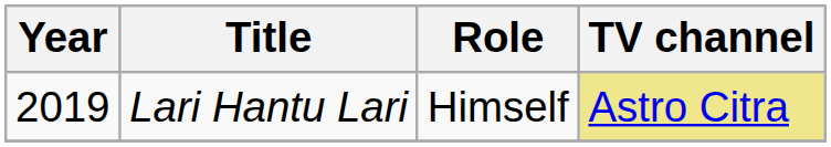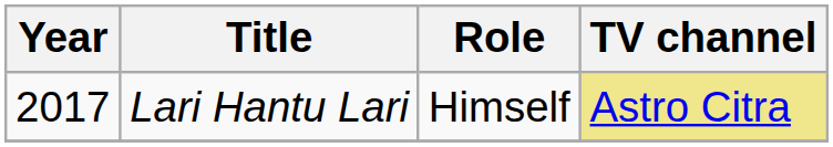 <table class="wikitable">
 <tr>
 <th>Year</th>
 <th>Title</th>
 <th>Role</th>
 <th>TV channel</th>
 </tr>
 <tr>
-<td>2019</td>
+<td>2017</td>
 <td><em>Lari Hantu Lari</em></td>
 <td>Himself</td>
 <td style="background: khaki;"><a href='#'>Astro Citra</a></td>
 </tr>
 <tr>
 </tr>
 </table>
